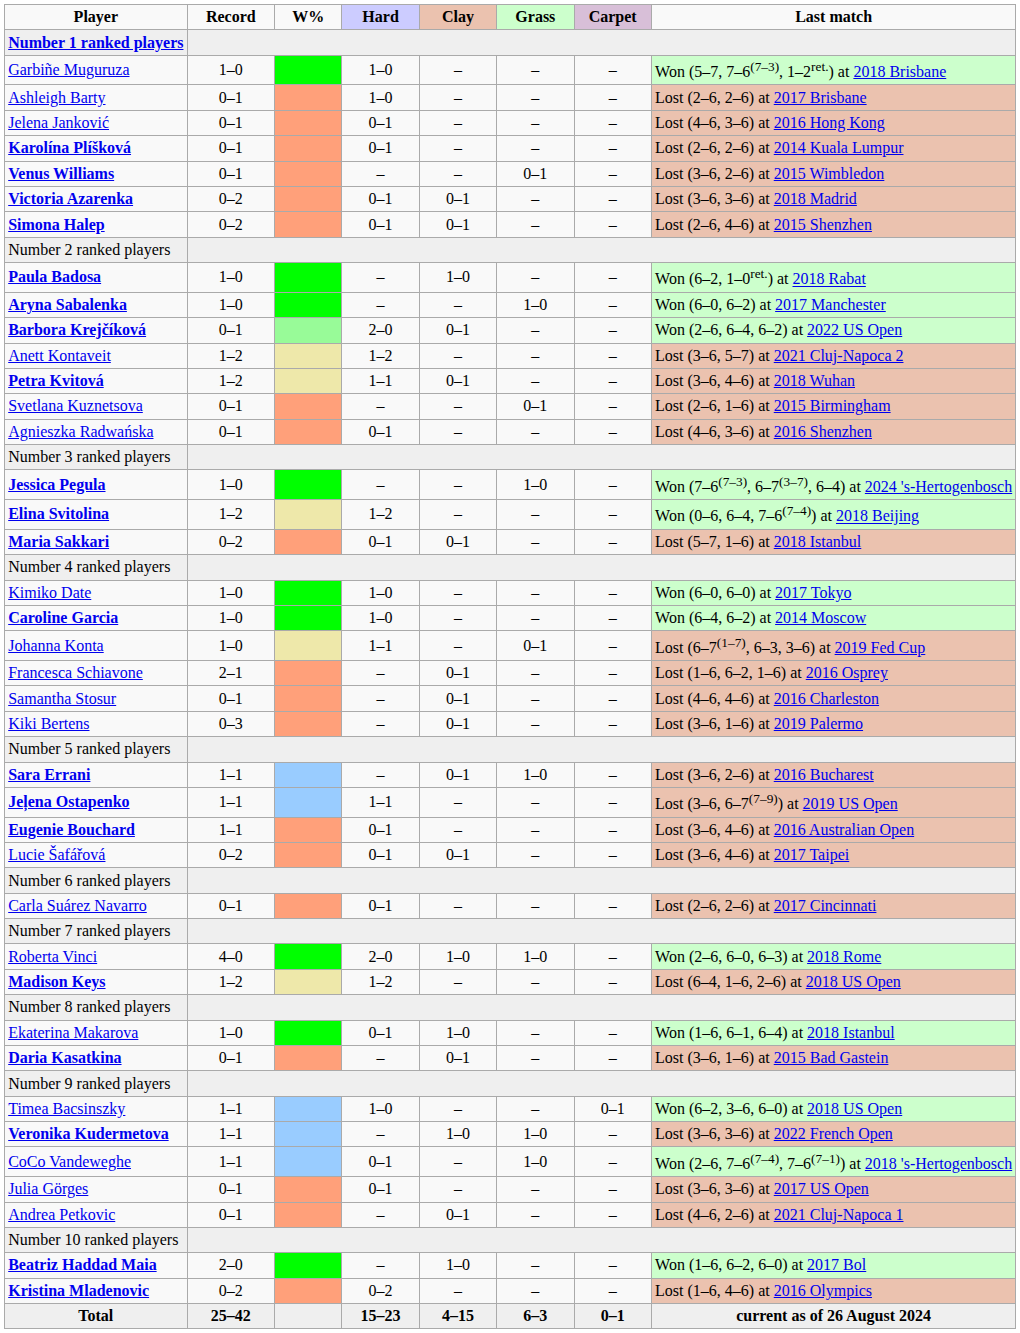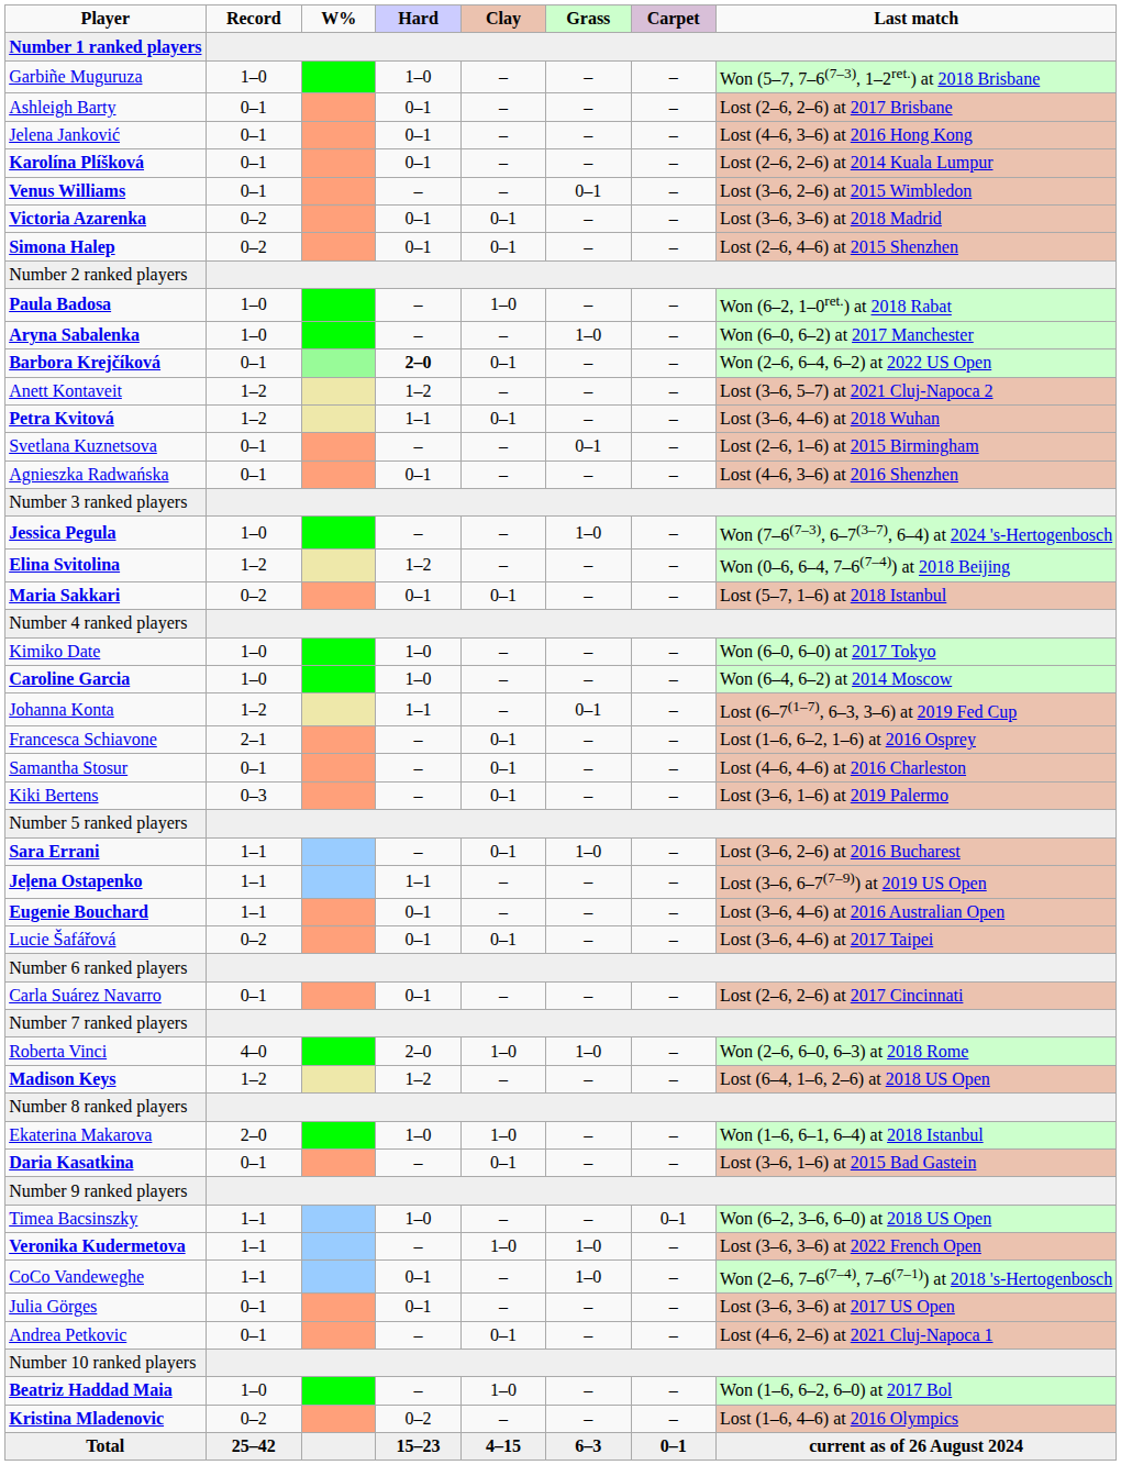 <table class="sortable wikitable" style=text-align:center>
 <tr>
 <td><strong>Player</strong></td>
 <td width=80><strong>Record</strong></td>
 <td width=60><strong>W%</strong></td>
 <td width=70 bgcolor=CCCCFF><strong>Hard</strong></td>
 <td width=70 bgcolor=EBC2AF><strong>Clay</strong></td>
 <td width=70 bgcolor=CCFFCC><strong>Grass</strong></td>
 <td width=70 bgcolor="thistle"><strong>Carpet</strong></td>
 <td><strong>Last match</strong></td>
 </tr>
 <tr bgcolor=efefef>
 <td align=left><a href='#'><strong>Number 1 ranked players</strong></a></td>
 <td colspan="7"></td>
 </tr>
 <tr>
 <td align=left> <a href='#'>Garbiñe Muguruza</a></td>
 <td>1–0</td>
 <td bgcolor="lime"></td>
 <td>1–0</td>
 <td>–</td>
 <td>–</td>
 <td>–</td>
 <td bgcolor=ccffcc align=left>Won (5–7, 7–6<sup>(7–3)</sup>, 1–2<sup>ret.</sup>) at <a href='#'>2018 Brisbane</a></td>
 </tr>
 <tr>
 <td align=left> <a href='#'>Ashleigh Barty</a></td>
 <td>0–1</td>
 <td bgcolor=FFA07A></td>
-<td>1–0</td>
+<td>0–1</td>
 <td>–</td>
 <td>–</td>
 <td>–</td>
 <td bgcolor=ebc2af align=left>Lost (2–6, 2–6) at <a href='#'>2017 Brisbane</a></td>
 </tr>
 <tr>
 <td align=left> <a href='#'>Jelena Janković</a></td>
 <td>0–1</td>
 <td bgcolor=FFA07A></td>
 <td>0–1</td>
 <td>–</td>
 <td>–</td>
 <td>–</td>
 <td bgcolor=ebc2af align=left>Lost (4–6, 3–6) at <a href='#'>2016 Hong Kong</a></td>
 </tr>
 <tr>
 <td align=left><strong> <a href='#'>Karolína Plíšková</a></strong></td>
 <td>0–1</td>
 <td bgcolor=FFA07A></td>
 <td>0–1</td>
 <td>–</td>
 <td>–</td>
 <td>–</td>
 <td bgcolor=ebc2af align=left>Lost (2–6, 2–6) at <a href='#'>2014 Kuala Lumpur</a></td>
 </tr>
 <tr>
 <td align=left><strong> <a href='#'>Venus Williams</a></strong></td>
 <td>0–1</td>
 <td bgcolor=FFA07A></td>
 <td>–</td>
 <td>–</td>
 <td>0–1</td>
 <td>–</td>
 <td bgcolor=ebc2af align=left>Lost (3–6, 2–6) at <a href='#'>2015 Wimbledon</a></td>
 </tr>
 <tr>
 <td align=left><strong> <a href='#'>Victoria Azarenka</a></strong></td>
 <td>0–2</td>
 <td bgcolor=FFA07A></td>
 <td>0–1</td>
 <td>0–1</td>
 <td>–</td>
 <td>–</td>
 <td bgcolor=ebc2af align=left>Lost (3–6, 3–6) at <a href='#'>2018 Madrid</a></td>
 </tr>
 <tr>
 <td align=left><strong> <a href='#'>Simona Halep</a></strong></td>
 <td>0–2</td>
 <td bgcolor=FFA07A></td>
 <td>0–1</td>
 <td>0–1</td>
 <td>–</td>
 <td>–</td>
 <td bgcolor=ebc2af align=left>Lost (2–6, 4–6) at <a href='#'>2015 Shenzhen</a></td>
 </tr>
 <tr bgcolor=efefef>
 <td align=left>Number 2 ranked players</td>
 <td colspan="7"></td>
 </tr>
 <tr>
 <td align=left><strong> <a href='#'>Paula Badosa</a></strong></td>
 <td>1–0</td>
 <td bgcolor="lime"></td>
 <td>–</td>
 <td>1–0</td>
 <td>–</td>
 <td>–</td>
 <td bgcolor=ccffcc align=left>Won (6–2, 1–0<sup>ret.</sup>) at <a href='#'>2018 Rabat</a></td>
 </tr>
 <tr>
 <td align="left"><strong> <a href='#'>Aryna Sabalenka</a></strong></td>
 <td>1–0</td>
 <td bgcolor="lime"></td>
 <td>–</td>
 <td>–</td>
 <td>1–0</td>
 <td>–</td>
 <td bgcolor=ccffcc align=left>Won (6–0, 6–2) at <a href='#'>2017 Manchester</a></td>
 </tr>
 <tr>
 <td align=left><strong> <a href='#'>Barbora Krejčíková</a></strong></td>
 <td>0–1</td>
 <td bgcolor="98FB98"></td>
-<td>2–0</td>
+<td><strong>2–0</strong></td>
 <td>0–1</td>
 <td>–</td>
 <td>–</td>
 <td bgcolor=ccffcc align=left>Won (2–6, 6–4, 6–2) at <a href='#'>2022 US Open</a></td>
 </tr>
 <tr>
 <td align=left> <a href='#'>Anett Kontaveit</a></td>
 <td>1–2</td>
 <td bgcolor=eee8AA></td>
 <td>1–2</td>
 <td>–</td>
 <td>–</td>
 <td>–</td>
 <td bgcolor=ebc2af align=left>Lost (3–6, 5–7) at <a href='#'>2021 Cluj-Napoca 2</a></td>
 </tr>
 <tr>
 <td align=left><strong> <a href='#'>Petra Kvitová</a></strong></td>
 <td>1–2</td>
 <td bgcolor=eee8AA></td>
 <td>1–1</td>
 <td>0–1</td>
 <td>–</td>
 <td>–</td>
 <td bgcolor=ebc2af align=left>Lost (3–6, 4–6) at <a href='#'>2018 Wuhan</a></td>
 </tr>
 <tr>
 <td align=left> <a href='#'>Svetlana Kuznetsova</a></td>
 <td>0–1</td>
 <td bgcolor=FFA07A></td>
 <td>–</td>
 <td>–</td>
 <td>0–1</td>
 <td>–</td>
 <td bgcolor=ebc2af align=left>Lost (2–6, 1–6) at <a href='#'>2015 Birmingham</a></td>
 </tr>
 <tr>
 <td align=left> <a href='#'>Agnieszka Radwańska</a></td>
 <td>0–1</td>
 <td bgcolor=FFA07A></td>
 <td>0–1</td>
 <td>–</td>
 <td>–</td>
 <td>–</td>
 <td bgcolor=ebc2af align=left>Lost (4–6, 3–6) at <a href='#'>2016 Shenzhen</a></td>
 </tr>
 <tr bgcolor=efefef>
 <td align=left>Number 3 ranked players</td>
 <td colspan="7"></td>
 </tr>
 <tr>
 <td align="left"><strong> <a href='#'>Jessica Pegula</a></strong></td>
 <td>1–0</td>
 <td bgcolor="lime"></td>
 <td>–</td>
 <td>–</td>
 <td>1–0</td>
 <td>–</td>
 <td bgcolor=ccffcc align=left>Won (7–6<sup>(7–3)</sup>, 6–7<sup>(3–7)</sup>, 6–4) at <a href='#'>2024 's-Hertogenbosch</a></td>
 </tr>
 <tr>
 <td align=left><strong> <a href='#'>Elina Svitolina</a></strong></td>
 <td>1–2</td>
 <td bgcolor=eee8AA></td>
 <td>1–2</td>
 <td>–</td>
 <td>–</td>
 <td>–</td>
 <td bgcolor=ccffcc align=left>Won (0–6, 6–4, 7–6<sup>(7–4)</sup>) at <a href='#'>2018 Beijing</a></td>
 </tr>
 <tr>
 <td align="left"><strong> <a href='#'>Maria Sakkari</a></strong></td>
 <td>0–2</td>
 <td bgcolor="FFA07A"></td>
 <td>0–1</td>
 <td>0–1</td>
 <td>–</td>
 <td>–</td>
 <td bgcolor="ebc2af" align="left">Lost (5–7, 1–6) at <a href='#'>2018 Istanbul</a></td>
 </tr>
 <tr bgcolor=efefef>
 <td align=left>Number 4 ranked players</td>
 <td colspan="7"></td>
 </tr>
 <tr>
 <td align="left"> <a href='#'>Kimiko Date</a></td>
 <td>1–0</td>
 <td bgcolor="lime"></td>
 <td>1–0</td>
 <td>–</td>
 <td>–</td>
 <td>–</td>
 <td bgcolor=ccffcc align=left>Won (6–0, 6–0) at <a href='#'>2017 Tokyo</a></td>
 </tr>
 <tr>
 <td align=left><strong> <a href='#'>Caroline Garcia</a></strong></td>
 <td>1–0</td>
 <td bgcolor="lime"></td>
 <td>1–0</td>
 <td>–</td>
 <td>–</td>
 <td>–</td>
 <td bgcolor=ccffcc align=left>Won (6–4, 6–2) at <a href='#'>2014 Moscow</a></td>
 </tr>
 <tr>
 <td align=left> <a href='#'>Johanna Konta</a></td>
-<td>1–0</td>
+<td>1–2</td>
 <td bgcolor=eee8AA></td>
 <td>1–1</td>
 <td>–</td>
 <td>0–1</td>
 <td>–</td>
 <td bgcolor=ebc2af align=left>Lost (6–7<sup>(1–7)</sup>, 6–3, 3–6) at <a href='#'>2019 Fed Cup</a></td>
 </tr>
 <tr>
 <td align=left> <a href='#'>Francesca Schiavone</a></td>
 <td>2–1</td>
 <td bgcolor=FFA07A></td>
 <td>–</td>
 <td>0–1</td>
 <td>–</td>
 <td>–</td>
 <td bgcolor=ebc2af align=left>Lost (1–6, 6–2, 1–6) at <a href='#'>2016 Osprey</a></td>
 </tr>
 <tr>
 <td align=left> <a href='#'>Samantha Stosur</a></td>
 <td>0–1</td>
 <td bgcolor=FFA07A></td>
 <td>–</td>
 <td>0–1</td>
 <td>–</td>
 <td>–</td>
 <td bgcolor=ebc2af align=left>Lost (4–6, 4–6) at <a href='#'>2016 Charleston</a></td>
 </tr>
 <tr>
 <td align=left> <a href='#'>Kiki Bertens</a></td>
 <td>0–3</td>
 <td bgcolor=FFA07A></td>
 <td>–</td>
 <td>0–1</td>
 <td>–</td>
 <td>–</td>
 <td bgcolor=ebc2af align=left>Lost (3–6, 1–6) at <a href='#'>2019 Palermo</a></td>
 </tr>
 <tr bgcolor=efefef>
 <td align=left>Number 5 ranked players</td>
 <td colspan="7"></td>
 </tr>
 <tr>
 <td align=left><strong> <a href='#'>Sara Errani</a></strong></td>
 <td>1–1</td>
 <td bgcolor=99ccff></td>
 <td>–</td>
 <td>0–1</td>
 <td>1–0</td>
 <td>–</td>
 <td bgcolor=ebc2af align=left>Lost (3–6, 2–6) at <a href='#'>2016 Bucharest</a></td>
 </tr>
 <tr>
 <td align=left><strong> <a href='#'>Jeļena Ostapenko</a></strong></td>
 <td>1–1</td>
 <td bgcolor=99ccff></td>
 <td>1–1</td>
 <td>–</td>
 <td>–</td>
 <td>–</td>
 <td bgcolor=ebc2af align=left>Lost (3–6, 6–7<sup>(7–9)</sup>) at <a href='#'>2019 US Open</a></td>
 </tr>
 <tr>
 <td align=left><strong> <a href='#'>Eugenie Bouchard</a></strong></td>
 <td>1–1</td>
 <td bgcolor=FFA07A></td>
 <td>0–1</td>
 <td>–</td>
 <td>–</td>
 <td>–</td>
 <td bgcolor=ebc2af align=left>Lost (3–6, 4–6) at <a href='#'>2016 Australian Open</a></td>
 </tr>
 <tr>
 <td align=left> <a href='#'>Lucie Šafářová</a></td>
 <td>0–2</td>
 <td bgcolor=FFA07A></td>
 <td>0–1</td>
 <td>0–1</td>
 <td>–</td>
 <td>–</td>
 <td bgcolor=ebc2af align=left>Lost (3–6, 4–6) at <a href='#'>2017 Taipei</a></td>
 </tr>
 <tr bgcolor=efefef>
 <td align=left>Number 6 ranked players</td>
 <td colspan="7"></td>
 </tr>
 <tr>
 <td align=left> <a href='#'>Carla Suárez Navarro</a></td>
 <td>0–1</td>
 <td bgcolor=FFA07A></td>
 <td>0–1</td>
 <td>–</td>
 <td>–</td>
 <td>–</td>
 <td bgcolor=ebc2af align=left>Lost (2–6, 2–6) at <a href='#'>2017 Cincinnati</a></td>
 </tr>
 <tr bgcolor=efefef>
 <td align=left>Number 7 ranked players</td>
 <td colspan="7"></td>
 </tr>
 <tr>
 <td align=left> <a href='#'>Roberta Vinci</a></td>
 <td>4–0</td>
 <td bgcolor=lime></td>
 <td>2–0</td>
 <td>1–0</td>
 <td>1–0</td>
 <td>–</td>
 <td bgcolor=ccffcc align=left>Won (2–6, 6–0, 6–3) at <a href='#'>2018 Rome</a></td>
 </tr>
 <tr>
 <td align=left><strong> <a href='#'>Madison Keys</a></strong></td>
 <td>1–2</td>
 <td bgcolor=eee8AA></td>
 <td>1–2</td>
 <td>–</td>
 <td>–</td>
 <td>–</td>
 <td bgcolor=ebc2af align=left>Lost (6–4, 1–6, 2–6) at <a href='#'>2018 US Open</a></td>
 </tr>
 <tr bgcolor="efefef">
 <td align="left">Number 8 ranked players</td>
 <td colspan="7"></td>
 </tr>
 <tr>
 <td align=left> <a href='#'>Ekaterina Makarova</a></td>
+<td>2–0</td>
+<td bgcolor="lime"></td>
 <td>1–0</td>
-<td bgcolor="lime"></td>
-<td>0–1</td>
 <td>1–0</td>
 <td>–</td>
 <td>–</td>
 <td bgcolor=ccffcc align=left>Won (1–6, 6–1, 6–4) at <a href='#'>2018 Istanbul</a></td>
 </tr>
 <tr>
 <td align=left><strong> <a href='#'>Daria Kasatkina</a></strong></td>
 <td>0–1</td>
 <td bgcolor=FFA07A></td>
 <td>–</td>
 <td>0–1</td>
 <td>–</td>
 <td>–</td>
 <td bgcolor=ebc2af align=left>Lost (3–6, 1–6) at <a href='#'>2015 Bad Gastein</a></td>
 </tr>
 <tr bgcolor=efefef>
 <td align=left>Number 9 ranked players</td>
 <td colspan="7"></td>
 </tr>
 <tr>
 <td align=left> <a href='#'>Timea Bacsinszky</a></td>
 <td>1–1</td>
 <td bgcolor=99ccff></td>
 <td>1–0</td>
 <td>–</td>
 <td>–</td>
 <td>0–1</td>
 <td bgcolor=ccffcc align=left>Won (6–2, 3–6, 6–0) at <a href='#'>2018 US Open</a></td>
 </tr>
 <tr>
 <td align=left><strong> <a href='#'>Veronika Kudermetova</a></strong></td>
 <td>1–1</td>
 <td bgcolor=99ccff></td>
 <td>–</td>
 <td>1–0</td>
 <td>1–0</td>
 <td>–</td>
 <td bgcolor=ebc2af align=left>Lost (3–6, 3–6) at <a href='#'>2022 French Open</a></td>
 </tr>
 <tr>
 <td align=left> <a href='#'>CoCo Vandeweghe</a></td>
 <td>1–1</td>
 <td bgcolor=99ccff></td>
 <td>0–1</td>
 <td>–</td>
 <td>1–0</td>
 <td>–</td>
 <td bgcolor=ccffcc align=left>Won (2–6, 7–6<sup>(7–4)</sup>, 7–6<sup>(7–1)</sup>) at <a href='#'>2018 's-Hertogenbosch</a></td>
 </tr>
 <tr>
 <td align=left> <a href='#'>Julia Görges</a></td>
 <td>0–1</td>
 <td bgcolor=FFA07A></td>
 <td>0–1</td>
 <td>–</td>
 <td>–</td>
 <td>–</td>
 <td bgcolor=ebc2af align=left>Lost (3–6, 3–6) at <a href='#'>2017 US Open</a></td>
 </tr>
 <tr>
 <td align=left> <a href='#'>Andrea Petkovic</a></td>
 <td>0–1</td>
 <td bgcolor=FFA07A></td>
 <td>–</td>
 <td>0–1</td>
 <td>–</td>
 <td>–</td>
 <td bgcolor=ebc2af align=left>Lost (4–6, 2–6) at <a href='#'>2021 Cluj-Napoca 1</a></td>
 </tr>
 <tr bgcolor=efefef>
 <td align=left>Number 10 ranked players</td>
 <td colspan="7"></td>
 </tr>
 <tr>
 <td align=left><strong> <a href='#'>Beatriz Haddad Maia</a></strong></td>
-<td>2–0</td>
+<td>1–0</td>
 <td bgcolor="lime"></td>
 <td>–</td>
 <td>1–0</td>
 <td>–</td>
 <td>–</td>
 <td bgcolor=ccffcc align=left>Won (1–6, 6–2, 6–0) at <a href='#'>2017 Bol</a></td>
 </tr>
 <tr>
 <td align=left><strong> <a href='#'>Kristina Mladenovic</a></strong></td>
 <td>0–2</td>
 <td bgcolor=FFA07A></td>
 <td>0–2</td>
 <td>–</td>
 <td>–</td>
 <td>–</td>
 <td bgcolor=ebc2af align=left>Lost (1–6, 4–6) at <a href='#'>2016 Olympics</a></td>
 </tr>
 <tr class=sortbottom style="font-weight:bold; background:#efefef;">
 <td>Total</td>
 <td>25–42</td>
 <td></td>
 <td>15–23</td>
 <td>4–15</td>
 <td>6–3</td>
 <td>0–1</td>
 <td>current as of 26 August 2024</td>
 </tr>
 </table>
